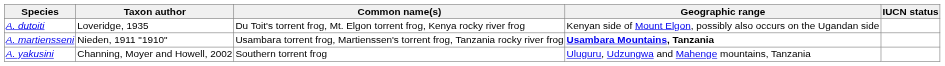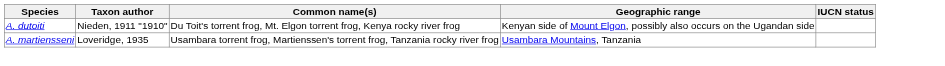 <table cellspacing=0 cellpadding=2 border=1 style="border-collapse: collapse;">
 <tr>
 <th style="background:#f0f0f0;">Species</th>
 <th style="background:#f0f0f0;">Taxon author</th>
 <th style="background:#f0f0f0;">Common name(s)</th>
 <th style="background:#f0f0f0;">Geographic range</th>
 <th style="background:#f0f0f0;">IUCN status</th>
 </tr>
 <tr>
 <td><em><a href='#'>A. dutoiti</a></em></td>
-<td>Loveridge, 1935</td>
+<td>Nieden, 1911 "1910"</td>
 <td>Du Toit's torrent frog, Mt. Elgon torrent frog, Kenya rocky river frog</td>
 <td>Kenyan side of <a href='#'>Mount Elgon</a>, possibly also occurs on the Ugandan side</td>
 <td><a href='#'></a></td>
 </tr>
 <tr>
 <td><em><a href='#'>A. martiensseni</a></em></td>
-<td>Nieden, 1911 "1910"</td>
+<td>Loveridge, 1935</td>
 <td>Usambara torrent frog, Martienssen's torrent frog, Tanzania rocky river frog</td>
-<td><strong><a href='#'>Usambara Mountains</a>, Tanzania</strong></td>
-<td><a href='#'></a></td>
-</tr>
-<tr>
-<td><em><a href='#'>A. yakusini</a></em></td>
-<td>Channing, Moyer and Howell, 2002</td>
-<td>Southern torrent frog</td>
-<td><a href='#'>Uluguru</a>, <a href='#'>Udzungwa</a> and <a href='#'>Mahenge</a> mountains, Tanzania</td>
+<td><a href='#'>Usambara Mountains</a>, Tanzania</td>
 <td><a href='#'></a></td>
 </tr>
 </table>
